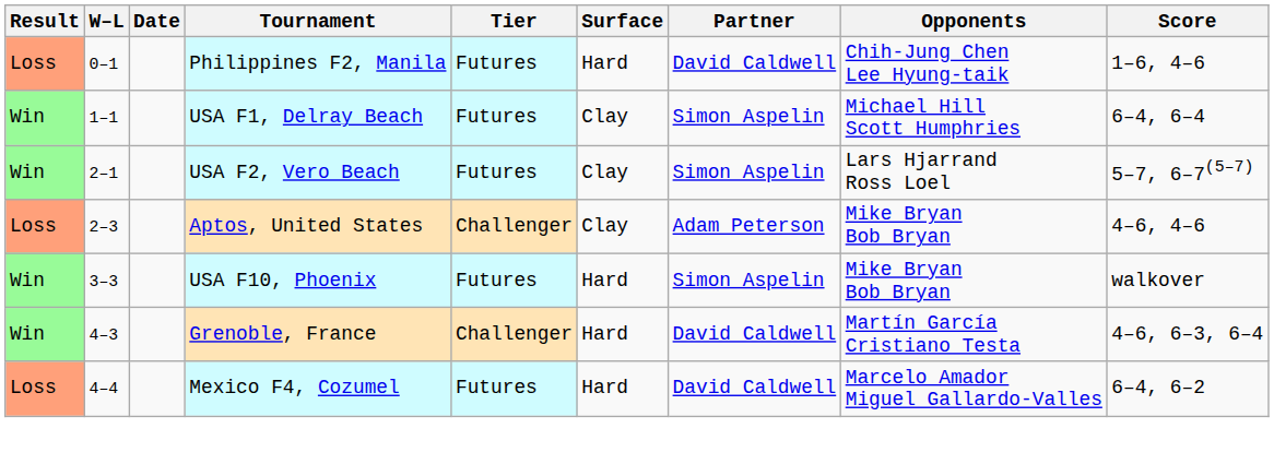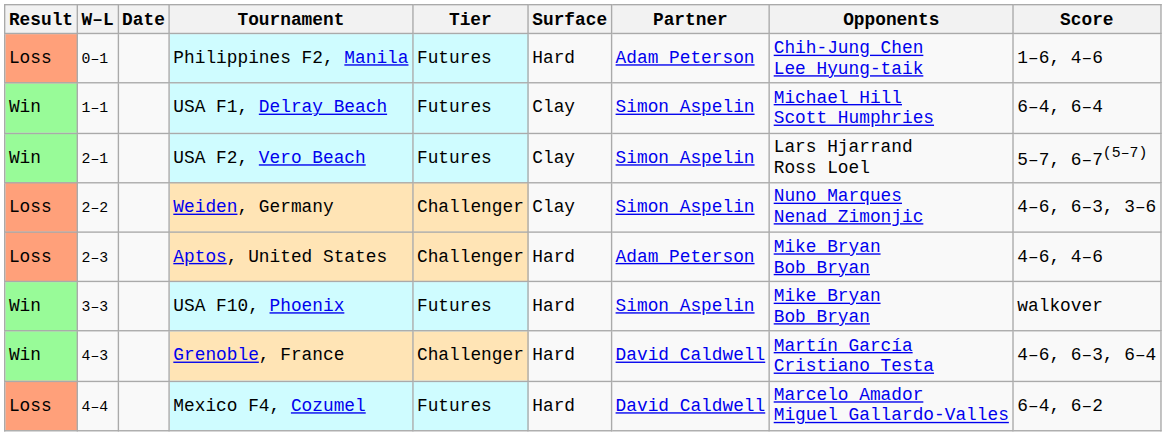 <table class="sortable wikitable">
 <tr>
 <th>Result</th>
 <th class="unsortable">W–L</th>
 <th>Date</th>
 <th>Tournament</th>
 <th>Tier</th>
 <th>Surface</th>
 <th>Partner</th>
 <th>Opponents</th>
 <th class="unsortable">Score</th>
 </tr>
 <tr>
 <td style="background:#ffa07a;">Loss</td>
 <td><small>0–1</small></td>
 <td></td>
 <td style="background:#cffcff;">Philippines F2, <a href='#'>Manila</a></td>
 <td style="background:#cffcff;">Futures</td>
 <td>Hard</td>
-<td> <a href='#'>David Caldwell</a></td>
+<td> <a href='#'>Adam Peterson</a></td>
 <td> <a href='#'>Chih-Jung Chen</a> <br>  <a href='#'>Lee Hyung-taik</a></td>
 <td>1–6, 4–6</td>
 </tr>
 <tr>
 <td style="background:#98fb98;">Win</td>
 <td><small>1–1</small></td>
 <td></td>
 <td style="background:#cffcff;">USA F1, <a href='#'>Delray Beach</a></td>
 <td style="background:#cffcff;">Futures</td>
 <td>Clay</td>
 <td> <a href='#'>Simon Aspelin</a></td>
 <td> <a href='#'>Michael Hill</a> <br>  <a href='#'>Scott Humphries</a></td>
 <td>6–4, 6–4</td>
 </tr>
 <tr>
 <td style="background:#98fb98;">Win</td>
 <td><small>2–1</small></td>
 <td></td>
 <td style="background:#cffcff;">USA F2, <a href='#'>Vero Beach</a></td>
 <td style="background:#cffcff;">Futures</td>
 <td>Clay</td>
 <td> <a href='#'>Simon Aspelin</a></td>
 <td> Lars Hjarrand <br>  Ross Loel</td>
 <td>5–7, 6–7<sup>(5–7)</sup></td>
 </tr>
 <tr>
 <td style="background:#ffa07a;">Loss</td>
+<td><small>2–2</small></td>
+<td></td>
+<td style="background:moccasin;"><a href='#'>Weiden</a>, Germany</td>
+<td style="background:moccasin;">Challenger</td>
+<td>Clay</td>
+<td> <a href='#'>Simon Aspelin</a></td>
+<td> <a href='#'>Nuno Marques</a> <br>  <a href='#'>Nenad Zimonjic</a></td>
+<td>4–6, 6–3, 3–6</td>
+</tr>
+<tr>
+<td style="background:#ffa07a;">Loss</td>
 <td><small>2–3</small></td>
 <td></td>
 <td style="background:moccasin;"><a href='#'>Aptos</a>, United States</td>
 <td style="background:moccasin;">Challenger</td>
-<td>Clay</td>
+<td>Hard</td>
 <td> <a href='#'>Adam Peterson</a></td>
 <td> <a href='#'>Mike Bryan</a> <br>  <a href='#'>Bob Bryan</a></td>
 <td>4–6, 4–6</td>
 </tr>
 <tr>
 <td style="background:#98fb98;">Win</td>
 <td><small>3–3</small></td>
 <td></td>
 <td style="background:#cffcff;">USA F10, <a href='#'>Phoenix</a></td>
 <td style="background:#cffcff;">Futures</td>
 <td>Hard</td>
 <td> <a href='#'>Simon Aspelin</a></td>
 <td> <a href='#'>Mike Bryan</a> <br>  <a href='#'>Bob Bryan</a></td>
 <td>walkover</td>
 </tr>
 <tr>
 <td style="background:#98fb98;">Win</td>
 <td><small>4–3</small></td>
 <td></td>
 <td style="background:moccasin;"><a href='#'>Grenoble</a>, France</td>
 <td style="background:moccasin;">Challenger</td>
 <td>Hard</td>
 <td> <a href='#'>David Caldwell</a></td>
 <td> <a href='#'>Martín García</a> <br>  <a href='#'>Cristiano Testa</a></td>
 <td>4–6, 6–3, 6–4</td>
 </tr>
 <tr>
 <td style="background:#ffa07a;">Loss</td>
 <td><small>4–4</small></td>
 <td></td>
 <td style="background:#cffcff;">Mexico F4, <a href='#'>Cozumel</a></td>
 <td style="background:#cffcff;">Futures</td>
 <td>Hard</td>
 <td> <a href='#'>David Caldwell</a></td>
 <td> <a href='#'>Marcelo Amador</a> <br>  <a href='#'>Miguel Gallardo-Valles</a></td>
 <td>6–4, 6–2</td>
 </tr>
 </table>
